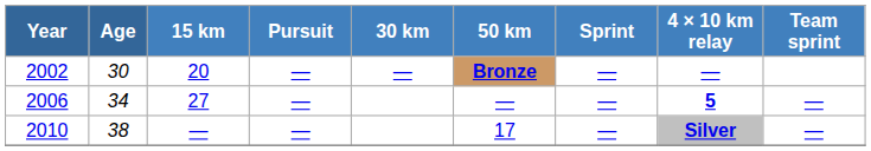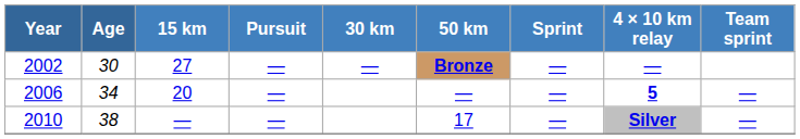 <table class="wikitable" style="font-size:95%; text-align:center; border:grey solid 1px; border-collapse:collapse; background:#ffffff;">
 <tr>
 <th style="background-color:#369; color:white; width:60px;"> Year </th>
 <th style="background-color:#369; color:white; width:40px;"> Age </th>
 <th style="background-color:#4180be; color:white; width:75px;"> 15 km </th>
 <th style="background-color:#4180be; color:white; width:75px;"> Pursuit </th>
 <th style="background-color:#4180be; color:white; width:75px;"> 30 km </th>
 <th style="background-color:#4180be; color:white; width:75px;"> 50 km </th>
 <th style="background-color:#4180be; color:white; width:75px;"> Sprint </th>
 <th style="background-color:#4180be; color:white; width:75px;"> 4 × 10 km <br> relay </th>
 <th style="background-color:#4180be; color:white; width:75px;"> Team <br> sprint </th>
 </tr>
 <tr>
 <td><a href='#'>2002</a></td>
 <td><em>30</em></td>
-<td><a href='#'>20</a></td>
+<td><a href='#'>27</a></td>
 <td><a href='#'>—</a></td>
 <td><a href='#'>—</a></td>
 <td bgcolor="cc9966"><a href='#'><strong>Bronze</strong></a></td>
 <td><a href='#'>—</a></td>
 <td><a href='#'>—</a></td>
 <td></td>
 </tr>
 <tr>
 <td><a href='#'>2006</a></td>
 <td><em>34</em></td>
-<td><a href='#'>27</a></td>
+<td><a href='#'>20</a></td>
 <td><a href='#'>—</a></td>
 <td></td>
 <td><a href='#'>—</a></td>
 <td><a href='#'>—</a></td>
 <td><strong><a href='#'>5</a></strong></td>
 <td><a href='#'>—</a></td>
 </tr>
 <tr>
 <td><a href='#'>2010</a></td>
 <td><em>38</em></td>
 <td><a href='#'>—</a></td>
 <td><a href='#'>—</a></td>
 <td></td>
 <td><a href='#'>17</a></td>
 <td><a href='#'>—</a></td>
 <td style="background:silver;"><a href='#'><strong>Silver</strong></a></td>
 <td><a href='#'>—</a></td>
 </tr>
 <tr>
 </tr>
 </table>
